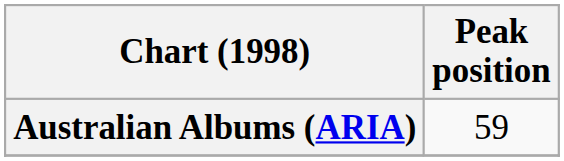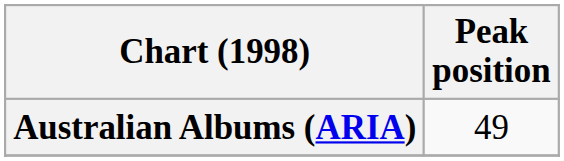 <table class="wikitable plainrowheaders sortable">
 <tr>
 <th>Chart (1998)</th>
 <th>Peak<br>position</th>
 </tr>
 <tr>
 <th scope="row">Australian Albums (<a href='#'>ARIA</a>)</th>
-<td align="center">59</td>
+<td align="center">49</td>
 </tr>
 <tr>
 </tr>
 <tr>
 </tr>
 <tr>
 </tr>
 <tr>
 </tr>
 </table>
